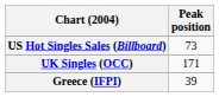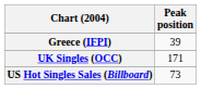 <table class="wikitable sortable plainrowheaders" style="text-align:center">
 <tr>
 <th scope="col">Chart (2004)</th>
 <th scope="col">Peak<br>position</th>
 </tr>
 <tr>
 </tr>
 <tr>
 </tr>
 <tr>
 </tr>
 <tr>
 </tr>
 <tr>
 </tr>
 <tr>
-<th scope="row">US <a href='#'>Hot Singles Sales</a> (<em><a href='#'>Billboard</a></em>)</th>
-<td>73</td>
+<th scope="row">Greece (<a href='#'>IFPI</a>)</th>
+<td>39</td>
 </tr>
 <tr>
 </tr>
 <tr>
 </tr>
 <tr>
 <th scope="row"><a href='#'>UK Singles</a> (<a href='#'>OCC</a>)</th>
 <td>171</td>
 </tr>
 <tr>
 </tr>
 <tr>
-<th scope="row">Greece (<a href='#'>IFPI</a>)</th>
-<td>39</td>
+<th scope="row">US <a href='#'>Hot Singles Sales</a> (<em><a href='#'>Billboard</a></em>)</th>
+<td>73</td>
 </tr>
 </table>
